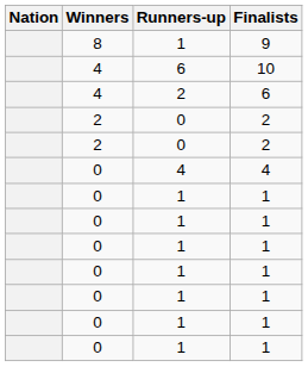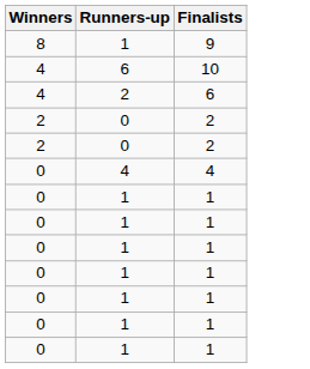 <table class="wikitable plainrowheaders sortable">
 <tr>
-<th scope="col">Nation</th>
 <th scope="col">Winners</th>
 <th scope="col">Runners-up</th>
 <th scope="col">Finalists</th>
 </tr>
 <tr>
-<th scope="row"></th>
 <td align="center">8</td>
 <td align="center">1</td>
 <td align="center">9</td>
 </tr>
 <tr>
-<th scope="row"></th>
 <td align="center">4</td>
 <td align="center">6</td>
 <td align="center">10</td>
 </tr>
 <tr>
-<th scope="row"></th>
 <td align="center">4</td>
 <td align="center">2</td>
 <td align="center">6</td>
 </tr>
 <tr>
-<th scope="row"></th>
 <td align="center">2</td>
 <td align="center">0</td>
 <td align="center">2</td>
 </tr>
 <tr>
-<th scope="row"></th>
 <td align="center">2</td>
 <td align="center">0</td>
 <td align="center">2</td>
 </tr>
 <tr>
-<th scope="row"></th>
 <td align="center">0</td>
 <td align="center">4</td>
 <td align="center">4</td>
 </tr>
 <tr>
-<th scope="row"></th>
 <td align="center">0</td>
 <td align="center">1</td>
 <td align="center">1</td>
 </tr>
 <tr>
-<th scope="row"></th>
 <td align="center">0</td>
 <td align="center">1</td>
 <td align="center">1</td>
 </tr>
 <tr>
-<th scope="row"></th>
 <td align="center">0</td>
 <td align="center">1</td>
 <td align="center">1</td>
 </tr>
 <tr>
-<th scope="row"></th>
 <td align="center">0</td>
 <td align="center">1</td>
 <td align="center">1</td>
 </tr>
 <tr>
-<th scope="row"></th>
 <td align="center">0</td>
 <td align="center">1</td>
 <td align="center">1</td>
 </tr>
 <tr>
-<th scope="row"></th>
 <td align="center">0</td>
 <td align="center">1</td>
 <td align="center">1</td>
 </tr>
 <tr>
-<th scope="row"></th>
 <td align="center">0</td>
 <td align="center">1</td>
 <td align="center">1</td>
 </tr>
 </table>
